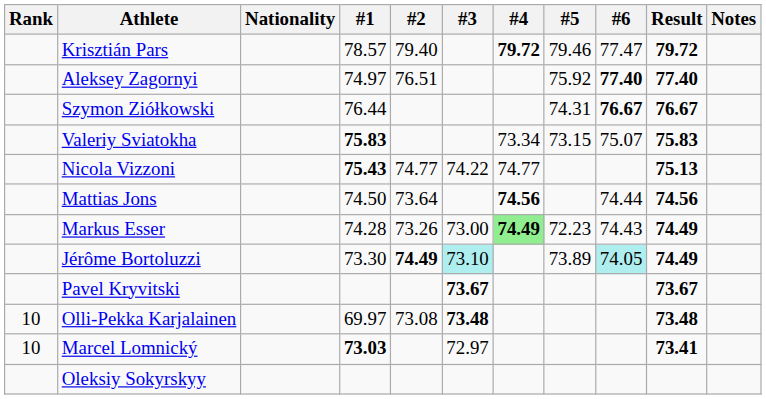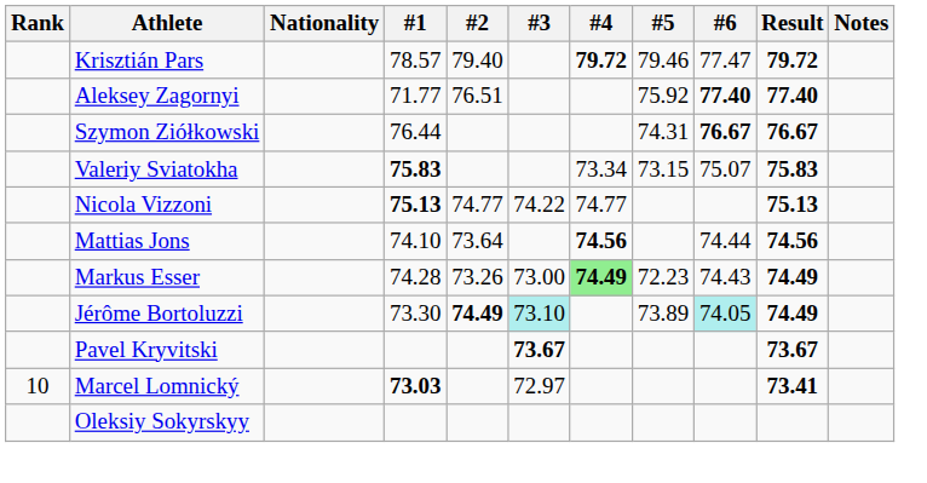 <table class="wikitable sortable" style="text-align:center">
 <tr>
 <th>Rank</th>
 <th>Athlete</th>
 <th>Nationality</th>
 <th>#1</th>
 <th>#2</th>
 <th>#3</th>
 <th>#4</th>
 <th>#5</th>
 <th>#6</th>
 <th>Result</th>
 <th>Notes</th>
 </tr>
 <tr>
 <td></td>
 <td align="left"><a href='#'>Krisztián Pars</a></td>
 <td align=left></td>
 <td>78.57</td>
 <td>79.40</td>
 <td></td>
 <td><strong>79.72</strong></td>
 <td>79.46</td>
 <td>77.47</td>
 <td><strong>79.72</strong></td>
 <td></td>
 </tr>
 <tr>
 <td></td>
 <td align="left"><a href='#'>Aleksey Zagornyi</a></td>
 <td align=left></td>
-<td>74.97</td>
+<td>71.77</td>
 <td>76.51</td>
 <td></td>
 <td></td>
 <td>75.92</td>
 <td><strong>77.40</strong></td>
 <td><strong>77.40</strong></td>
 <td></td>
 </tr>
 <tr>
 <td></td>
 <td align="left"><a href='#'>Szymon Ziółkowski</a></td>
 <td align=left></td>
 <td>76.44</td>
 <td></td>
 <td></td>
 <td></td>
 <td>74.31</td>
 <td><strong>76.67</strong></td>
 <td><strong>76.67</strong></td>
 <td></td>
 </tr>
 <tr>
 <td></td>
 <td align="left"><a href='#'>Valeriy Sviatokha</a></td>
 <td align=left></td>
 <td><strong>75.83</strong></td>
 <td></td>
 <td></td>
 <td>73.34</td>
 <td>73.15</td>
 <td>75.07</td>
 <td><strong>75.83</strong></td>
 <td></td>
 </tr>
 <tr>
 <td></td>
 <td align="left"><a href='#'>Nicola Vizzoni</a></td>
 <td align=left></td>
-<td><strong>75.43</strong></td>
+<td><strong>75.13</strong></td>
 <td>74.77</td>
 <td>74.22</td>
 <td>74.77</td>
 <td></td>
 <td></td>
 <td><strong>75.13</strong></td>
 <td></td>
 </tr>
 <tr>
 <td></td>
 <td align="left"><a href='#'>Mattias Jons</a></td>
 <td align=left></td>
-<td>74.50</td>
+<td>74.10</td>
 <td>73.64</td>
 <td></td>
 <td><strong>74.56</strong></td>
 <td></td>
 <td>74.44</td>
 <td><strong>74.56</strong></td>
 <td></td>
 </tr>
 <tr>
 <td></td>
 <td align="left"><a href='#'>Markus Esser</a></td>
 <td align=left></td>
 <td>74.28</td>
 <td>73.26</td>
 <td>73.00</td>
 <td style="background: lightgreen;"><strong>74.49</strong></td>
 <td>72.23</td>
 <td>74.43</td>
 <td><strong>74.49</strong></td>
 <td></td>
 </tr>
 <tr>
 <td></td>
 <td align="left"><a href='#'>Jérôme Bortoluzzi</a></td>
 <td align=left></td>
 <td>73.30</td>
 <td><strong>74.49</strong></td>
 <td style="background: paleturquoise;">73.10</td>
 <td></td>
 <td>73.89</td>
 <td style="background: paleturquoise;">74.05</td>
 <td><strong>74.49</strong></td>
 <td></td>
 </tr>
 <tr>
 <td></td>
 <td align="left"><a href='#'>Pavel Kryvitski</a></td>
 <td align=left></td>
 <td></td>
 <td></td>
 <td><strong>73.67</strong></td>
 <td></td>
 <td></td>
 <td></td>
 <td><strong>73.67</strong></td>
 <td></td>
 </tr>
 <tr>
 <td>10</td>
-<td align="left"><a href='#'>Olli-Pekka Karjalainen</a></td>
-<td align=left></td>
-<td>69.97</td>
-<td>73.08</td>
-<td><strong>73.48</strong></td>
-<td></td>
-<td></td>
-<td></td>
-<td><strong>73.48</strong></td>
-<td></td>
-</tr>
-<tr>
-<td>10</td>
 <td align="left"><a href='#'>Marcel Lomnický</a></td>
 <td align=left></td>
 <td><strong>73.03</strong></td>
 <td></td>
 <td>72.97</td>
 <td></td>
 <td></td>
 <td></td>
 <td><strong>73.41</strong></td>
 <td></td>
 </tr>
 <tr>
 <td></td>
 <td align="left"><a href='#'>Oleksiy Sokyrskyy</a></td>
 <td align=left></td>
 <td></td>
 <td></td>
 <td></td>
 <td></td>
 <td></td>
 <td></td>
 <td><strong></strong></td>
 <td></td>
 </tr>
 </table>
